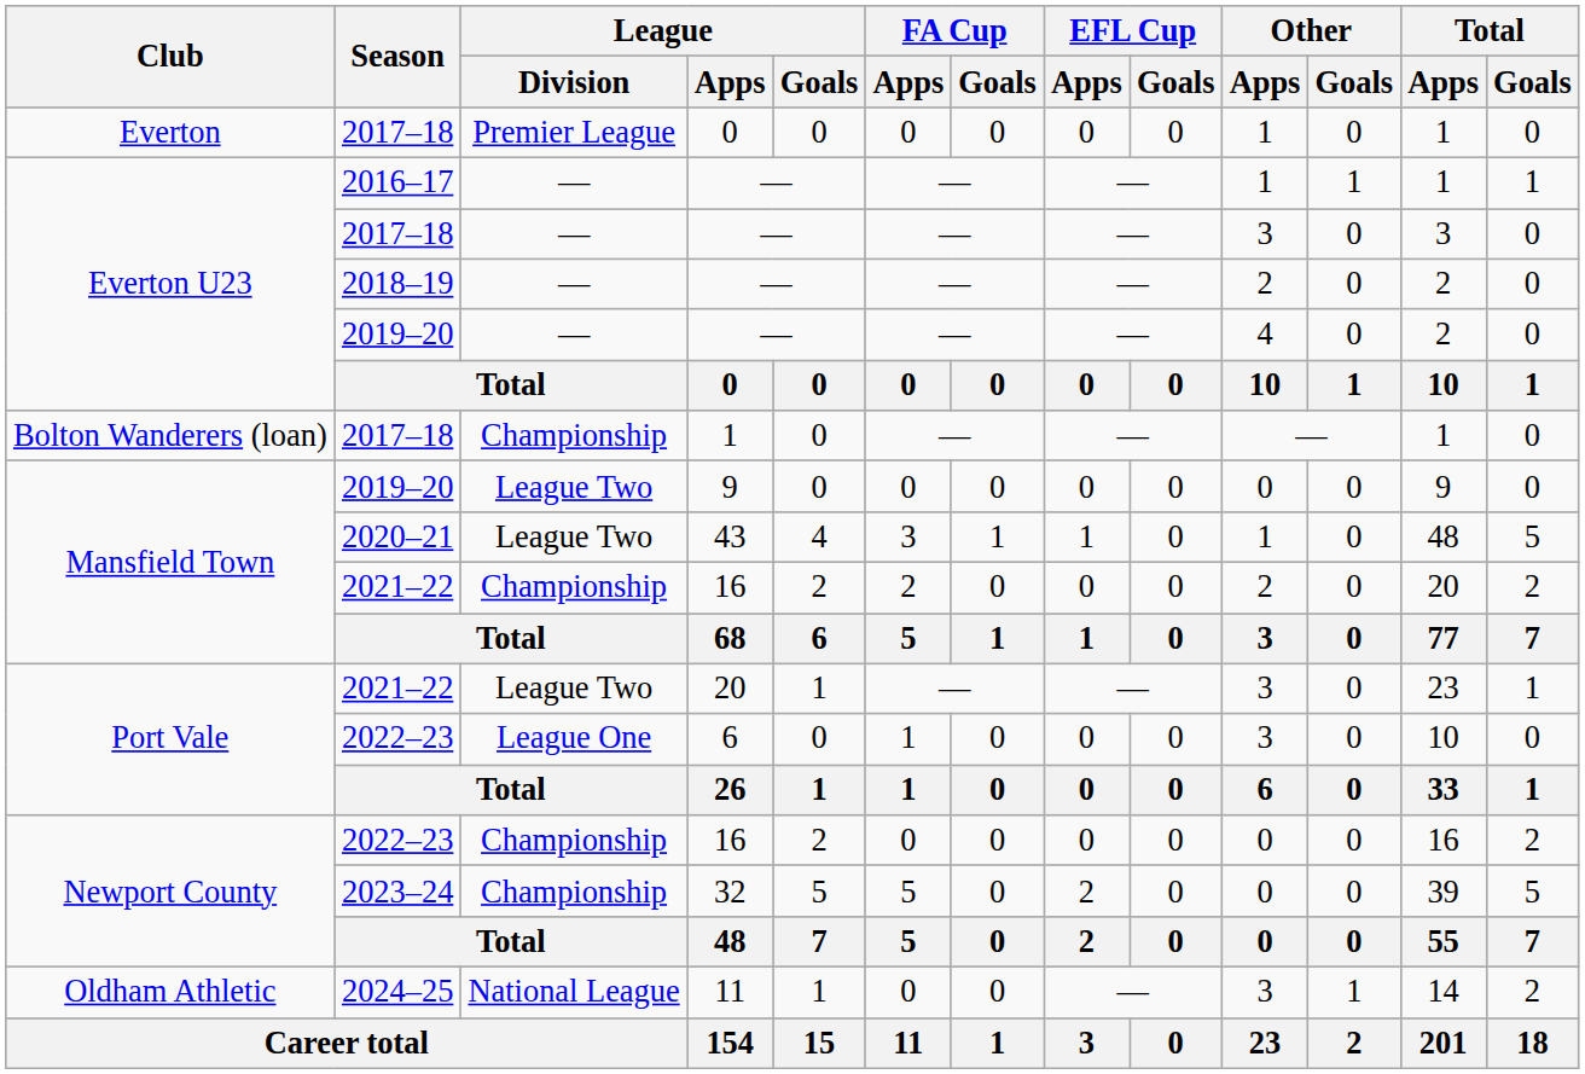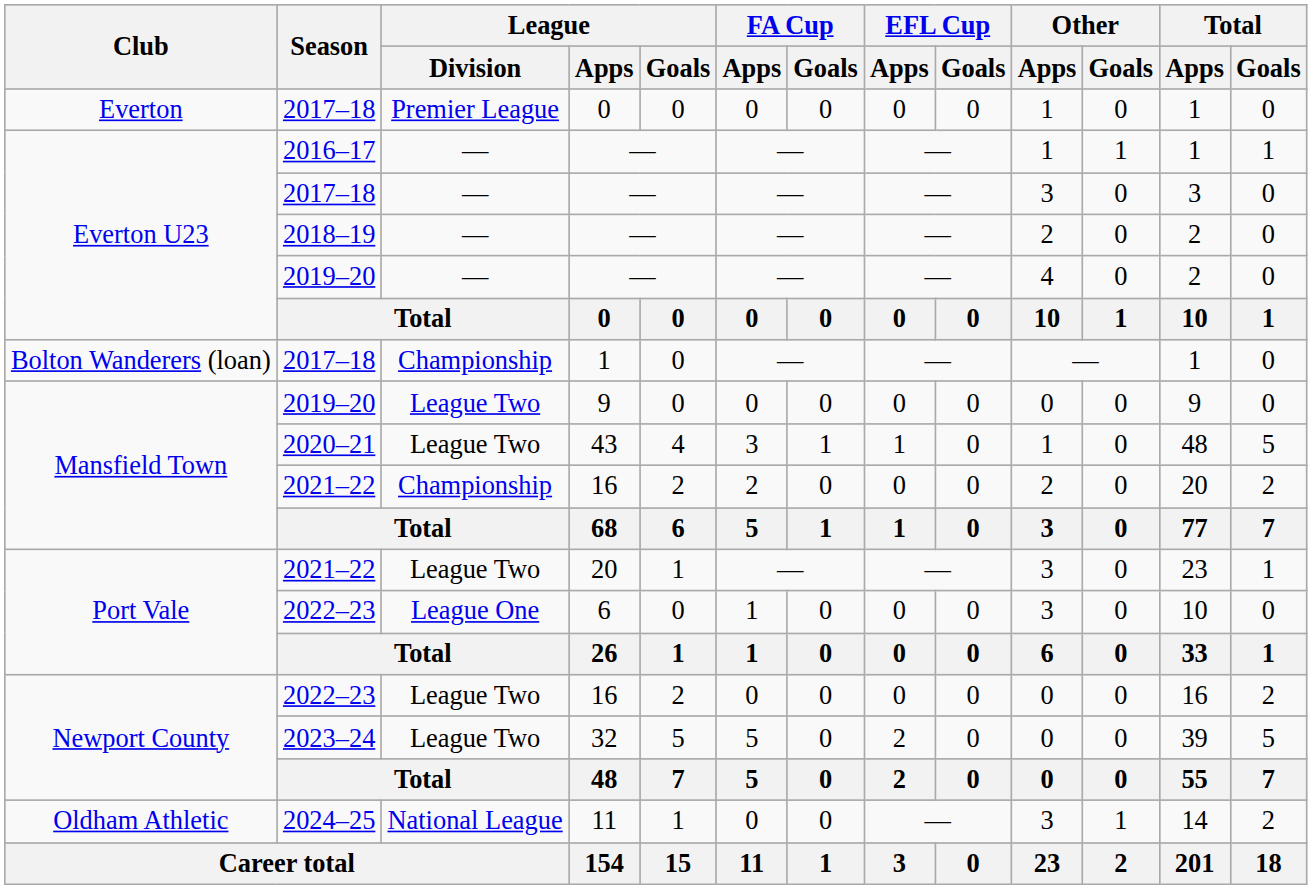 <table class=wikitable style="text-align: center">
 <tr>
 <th rowspan=2>Club</th>
 <th rowspan=2>Season</th>
 <th colspan=3>League</th>
 <th colspan=2><a href='#'>FA Cup</a></th>
 <th colspan=2><a href='#'>EFL Cup</a></th>
 <th colspan=2>Other</th>
 <th colspan=2>Total</th>
 </tr>
 <tr>
 <th>Division</th>
 <th>Apps</th>
 <th>Goals</th>
 <th>Apps</th>
 <th>Goals</th>
 <th>Apps</th>
 <th>Goals</th>
 <th>Apps</th>
 <th>Goals</th>
 <th>Apps</th>
 <th>Goals</th>
 </tr>
 <tr>
 <td><a href='#'>Everton</a></td>
 <td><a href='#'>2017–18</a></td>
 <td><a href='#'>Premier League</a></td>
 <td>0</td>
 <td>0</td>
 <td>0</td>
 <td>0</td>
 <td>0</td>
 <td>0</td>
 <td>1</td>
 <td>0</td>
 <td>1</td>
 <td>0</td>
 </tr>
 <tr>
 <td rowspan=5><a href='#'>Everton U23</a></td>
 <td><a href='#'>2016–17</a></td>
 <td>—</td>
 <td colspan="2">—</td>
 <td colspan="2">—</td>
 <td colspan="2">—</td>
 <td>1</td>
 <td>1</td>
 <td>1</td>
 <td>1</td>
 </tr>
 <tr>
 <td><a href='#'>2017–18</a></td>
 <td>—</td>
 <td colspan="2">—</td>
 <td colspan="2">—</td>
 <td colspan="2">—</td>
 <td>3</td>
 <td>0</td>
 <td>3</td>
 <td>0</td>
 </tr>
 <tr>
 <td><a href='#'>2018–19</a></td>
 <td>—</td>
 <td colspan="2">—</td>
 <td colspan="2">—</td>
 <td colspan="2">—</td>
 <td>2</td>
 <td>0</td>
 <td>2</td>
 <td>0</td>
 </tr>
 <tr>
 <td><a href='#'>2019–20</a></td>
 <td>—</td>
 <td colspan="2">—</td>
 <td colspan="2">—</td>
 <td colspan="2">—</td>
 <td>4</td>
 <td>0</td>
 <td>2</td>
 <td>0</td>
 </tr>
 <tr>
 <th colspan="2">Total</th>
 <th>0</th>
 <th>0</th>
 <th>0</th>
 <th>0</th>
 <th>0</th>
 <th>0</th>
 <th>10</th>
 <th>1</th>
 <th>10</th>
 <th>1</th>
 </tr>
 <tr>
 <td><a href='#'>Bolton Wanderers</a> (loan)</td>
 <td><a href='#'>2017–18</a></td>
 <td><a href='#'>Championship</a></td>
 <td>1</td>
 <td>0</td>
 <td colspan="2">—</td>
 <td colspan="2">—</td>
 <td colspan="2">—</td>
 <td>1</td>
 <td>0</td>
 </tr>
 <tr>
 <td rowspan=4><a href='#'>Mansfield Town</a></td>
 <td><a href='#'>2019–20</a></td>
 <td><a href='#'>League Two</a></td>
 <td>9</td>
 <td>0</td>
 <td>0</td>
 <td>0</td>
 <td>0</td>
 <td>0</td>
 <td>0</td>
 <td>0</td>
 <td>9</td>
 <td>0</td>
 </tr>
 <tr>
 <td><a href='#'>2020–21</a></td>
 <td>League Two</td>
 <td>43</td>
 <td>4</td>
 <td>3</td>
 <td>1</td>
 <td>1</td>
 <td>0</td>
 <td>1</td>
 <td>0</td>
 <td>48</td>
 <td>5</td>
 </tr>
 <tr>
 <td><a href='#'>2021–22</a></td>
 <td><a href='#'>Championship</a></td>
 <td>16</td>
 <td>2</td>
 <td>2</td>
 <td>0</td>
 <td>0</td>
 <td>0</td>
 <td>2</td>
 <td>0</td>
 <td>20</td>
 <td>2</td>
 </tr>
 <tr>
 <th colspan="2">Total</th>
 <th>68</th>
 <th>6</th>
 <th>5</th>
 <th>1</th>
 <th>1</th>
 <th>0</th>
 <th>3</th>
 <th>0</th>
 <th>77</th>
 <th>7</th>
 </tr>
 <tr>
 <td rowspan=3><a href='#'>Port Vale</a></td>
 <td><a href='#'>2021–22</a></td>
 <td>League Two</td>
 <td>20</td>
 <td>1</td>
 <td colspan="2">—</td>
 <td colspan="2">—</td>
 <td>3</td>
 <td>0</td>
 <td>23</td>
 <td>1</td>
 </tr>
 <tr>
 <td><a href='#'>2022–23</a></td>
 <td><a href='#'>League One</a></td>
 <td>6</td>
 <td>0</td>
 <td>1</td>
 <td>0</td>
 <td>0</td>
 <td>0</td>
 <td>3</td>
 <td>0</td>
 <td>10</td>
 <td>0</td>
 </tr>
 <tr>
 <th colspan="2">Total</th>
 <th>26</th>
 <th>1</th>
 <th>1</th>
 <th>0</th>
 <th>0</th>
 <th>0</th>
 <th>6</th>
 <th>0</th>
 <th>33</th>
 <th>1</th>
 </tr>
 <tr>
 <td rowspan=3><a href='#'>Newport County</a></td>
 <td><a href='#'>2022–23</a></td>
-<td><a href='#'>Championship</a></td>
+<td>League Two</td>
 <td>16</td>
 <td>2</td>
 <td>0</td>
 <td>0</td>
 <td>0</td>
 <td>0</td>
 <td>0</td>
 <td>0</td>
 <td>16</td>
 <td>2</td>
 </tr>
 <tr>
 <td><a href='#'>2023–24</a></td>
-<td><a href='#'>Championship</a></td>
+<td>League Two</td>
 <td>32</td>
 <td>5</td>
 <td>5</td>
 <td>0</td>
 <td>2</td>
 <td>0</td>
 <td>0</td>
 <td>0</td>
 <td>39</td>
 <td>5</td>
 </tr>
 <tr>
 <th colspan="2">Total</th>
 <th>48</th>
 <th>7</th>
 <th>5</th>
 <th>0</th>
 <th>2</th>
 <th>0</th>
 <th>0</th>
 <th>0</th>
 <th>55</th>
 <th>7</th>
 </tr>
 <tr>
 <td><a href='#'>Oldham Athletic</a></td>
 <td><a href='#'>2024–25</a></td>
 <td><a href='#'>National League</a></td>
 <td>11</td>
 <td>1</td>
 <td>0</td>
 <td>0</td>
 <td colspan="2">—</td>
 <td>3</td>
 <td>1</td>
 <td>14</td>
 <td>2</td>
 </tr>
 <tr>
 <th colspan=3>Career total</th>
 <th>154</th>
 <th>15</th>
 <th>11</th>
 <th>1</th>
 <th>3</th>
 <th>0</th>
 <th>23</th>
 <th>2</th>
 <th>201</th>
 <th>18</th>
 </tr>
 </table>
